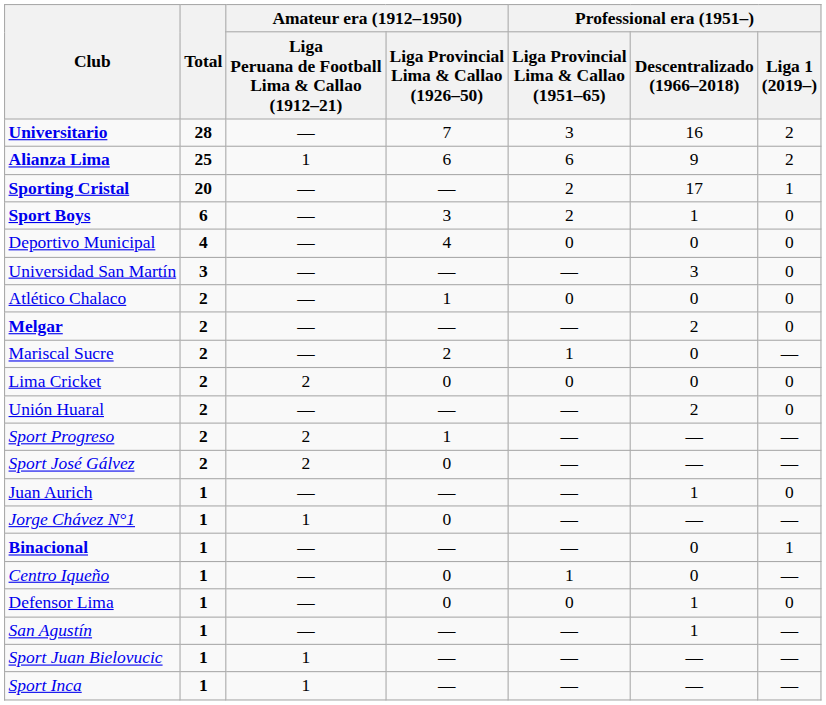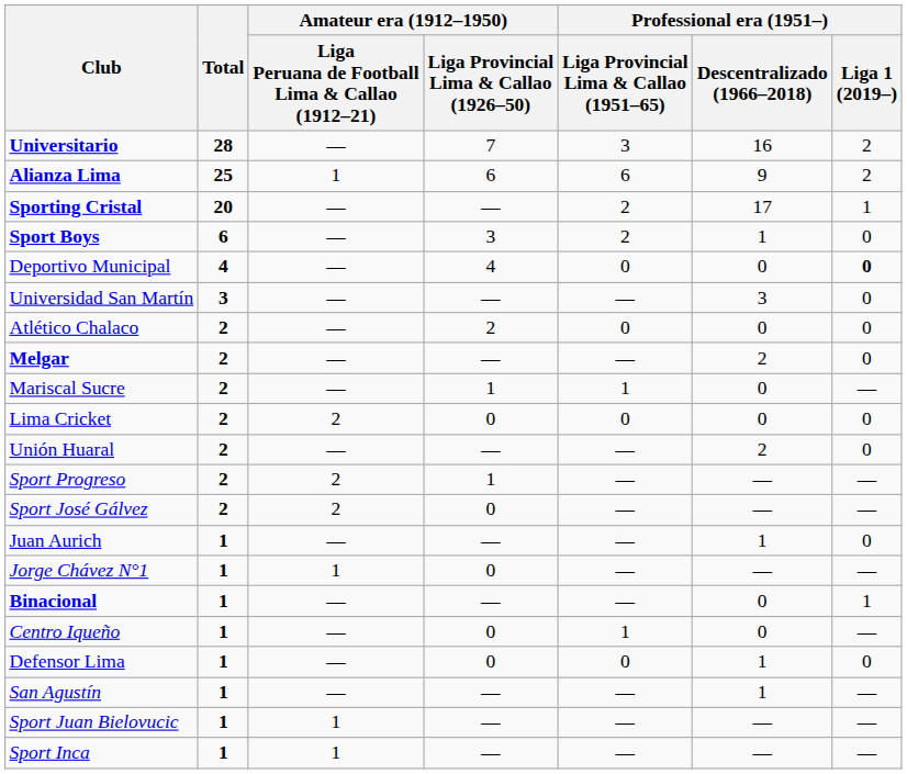 <table class="wikitable" style="text-align: center;" align=center>
 <tr>
 <th rowspan="2">Club</th>
 <th rowspan="2">Total</th>
 <th colspan="2">Amateur era (1912–1950)</th>
 <th colspan="4">Professional era (1951–)</th>
 </tr>
 <tr>
 <th>Liga<br> Peruana de Football<br>Lima & Callao<br> (1912–21)</th>
 <th>Liga Provincial<br>Lima & Callao<br> (1926–50)</th>
 <th>Liga Provincial<br>Lima & Callao<br>(1951–65)</th>
 <th>Descentralizado<br>(1966–2018)</th>
 <th>Liga 1<br>(2019–)</th>
 </tr>
 <tr>
 <td align=left><strong><a href='#'>Universitario</a></strong></td>
 <td><strong>28</strong></td>
 <td>—</td>
 <td>7</td>
 <td>3</td>
 <td>16</td>
 <td>2</td>
 </tr>
 <tr>
 <td align=left><strong><a href='#'>Alianza Lima</a></strong></td>
 <td><strong>25</strong></td>
 <td>1</td>
 <td>6</td>
 <td>6</td>
 <td>9</td>
 <td>2</td>
 </tr>
 <tr>
 <td align=left><strong><a href='#'>Sporting Cristal</a></strong></td>
 <td><strong>20</strong></td>
 <td>—</td>
 <td>—</td>
 <td>2</td>
 <td>17</td>
 <td>1</td>
 </tr>
 <tr>
 <td align=left><strong><a href='#'>Sport Boys</a></strong></td>
 <td><strong>6</strong></td>
 <td>—</td>
 <td>3</td>
 <td>2</td>
 <td>1</td>
 <td>0</td>
 </tr>
 <tr>
 <td align=left><a href='#'>Deportivo Municipal</a></td>
 <td><strong>4</strong></td>
 <td>—</td>
 <td>4</td>
 <td>0</td>
 <td>0</td>
-<td>0</td>
+<td><strong>0</strong></td>
 </tr>
 <tr>
 <td align=left><a href='#'>Universidad San Martín</a></td>
 <td><strong>3</strong></td>
 <td>—</td>
 <td>—</td>
 <td>—</td>
 <td>3</td>
 <td>0</td>
 </tr>
 <tr>
 <td align=left><a href='#'>Atlético Chalaco</a></td>
 <td><strong>2</strong></td>
 <td>—</td>
-<td>1</td>
+<td>2</td>
 <td>0</td>
 <td>0</td>
 <td>0</td>
 </tr>
 <tr>
 <td align=left><strong><a href='#'>Melgar</a></strong></td>
 <td><strong>2</strong></td>
 <td>—</td>
 <td>—</td>
 <td>—</td>
 <td>2</td>
 <td>0</td>
 </tr>
 <tr>
 <td align=left><a href='#'>Mariscal Sucre</a></td>
 <td><strong>2</strong></td>
 <td>—</td>
-<td>2</td>
+<td>1</td>
 <td>1</td>
 <td>0</td>
 <td>—</td>
 </tr>
 <tr>
 <td align=left><a href='#'>Lima Cricket</a></td>
 <td><strong>2</strong></td>
 <td>2</td>
 <td>0</td>
 <td>0</td>
 <td>0</td>
 <td>0</td>
 </tr>
 <tr>
 <td align=left><a href='#'>Unión Huaral</a></td>
 <td><strong>2</strong></td>
 <td>—</td>
 <td>—</td>
 <td>—</td>
 <td>2</td>
 <td>0</td>
 </tr>
 <tr>
 <td align=left><em><a href='#'>Sport Progreso</a></em></td>
 <td><strong>2</strong></td>
 <td>2</td>
 <td>1</td>
 <td>—</td>
 <td>—</td>
 <td>—</td>
 </tr>
 <tr>
 <td align=left><em><a href='#'>Sport José Gálvez</a></em> </td>
 <td><strong>2</strong></td>
 <td>2</td>
 <td>0</td>
 <td>—</td>
 <td>—</td>
 <td>—</td>
 </tr>
 <tr>
 <td align=left><a href='#'>Juan Aurich</a></td>
 <td><strong>1</strong></td>
 <td>—</td>
 <td>—</td>
 <td>—</td>
 <td>1</td>
 <td>0</td>
 </tr>
 <tr>
 <td align=left><em> <a href='#'>Jorge Chávez N°1</a></em></td>
 <td><strong>1</strong></td>
 <td>1</td>
 <td>0</td>
 <td>—</td>
 <td>—</td>
 <td>—</td>
 </tr>
 <tr>
 <td align=left><strong><a href='#'>Binacional</a></strong></td>
 <td><strong>1</strong></td>
 <td>—</td>
 <td>—</td>
 <td>—</td>
 <td>0</td>
 <td>1</td>
 </tr>
 <tr>
 <td align=left><em><a href='#'>Centro Iqueño</a></em></td>
 <td><strong>1</strong></td>
 <td>—</td>
 <td>0</td>
 <td>1</td>
 <td>0</td>
 <td>—</td>
 </tr>
 <tr>
 <td align=left><a href='#'>Defensor Lima</a></td>
 <td><strong>1</strong></td>
 <td>—</td>
 <td>0</td>
 <td>0</td>
 <td>1</td>
 <td>0</td>
 </tr>
 <tr>
 <td align=left><em><a href='#'>San Agustín</a></em></td>
 <td><strong>1</strong></td>
 <td>—</td>
 <td>—</td>
 <td>—</td>
 <td>1</td>
 <td>—</td>
 </tr>
 <tr>
 <td align=left><em><a href='#'>Sport Juan Bielovucic</a></em></td>
 <td><strong>1</strong></td>
 <td>1</td>
 <td>—</td>
 <td>—</td>
 <td>—</td>
 <td>—</td>
 </tr>
 <tr>
 <td align=left><em><a href='#'>Sport Inca</a></em></td>
 <td><strong>1</strong></td>
 <td>1</td>
 <td>—</td>
 <td>—</td>
 <td>—</td>
 <td>—</td>
 </tr>
 </table>
